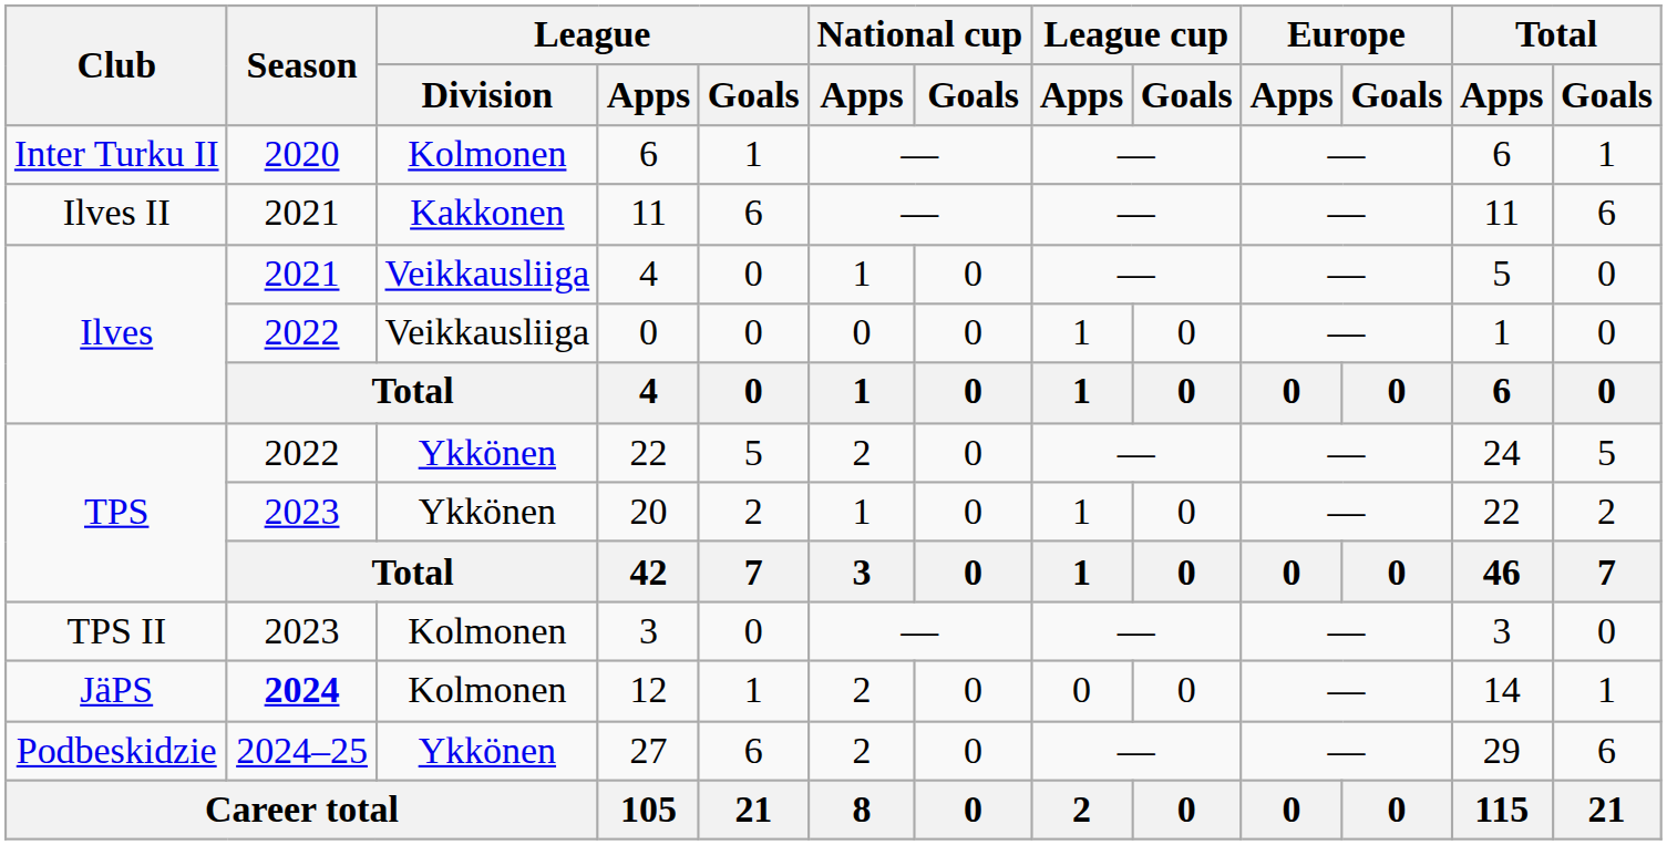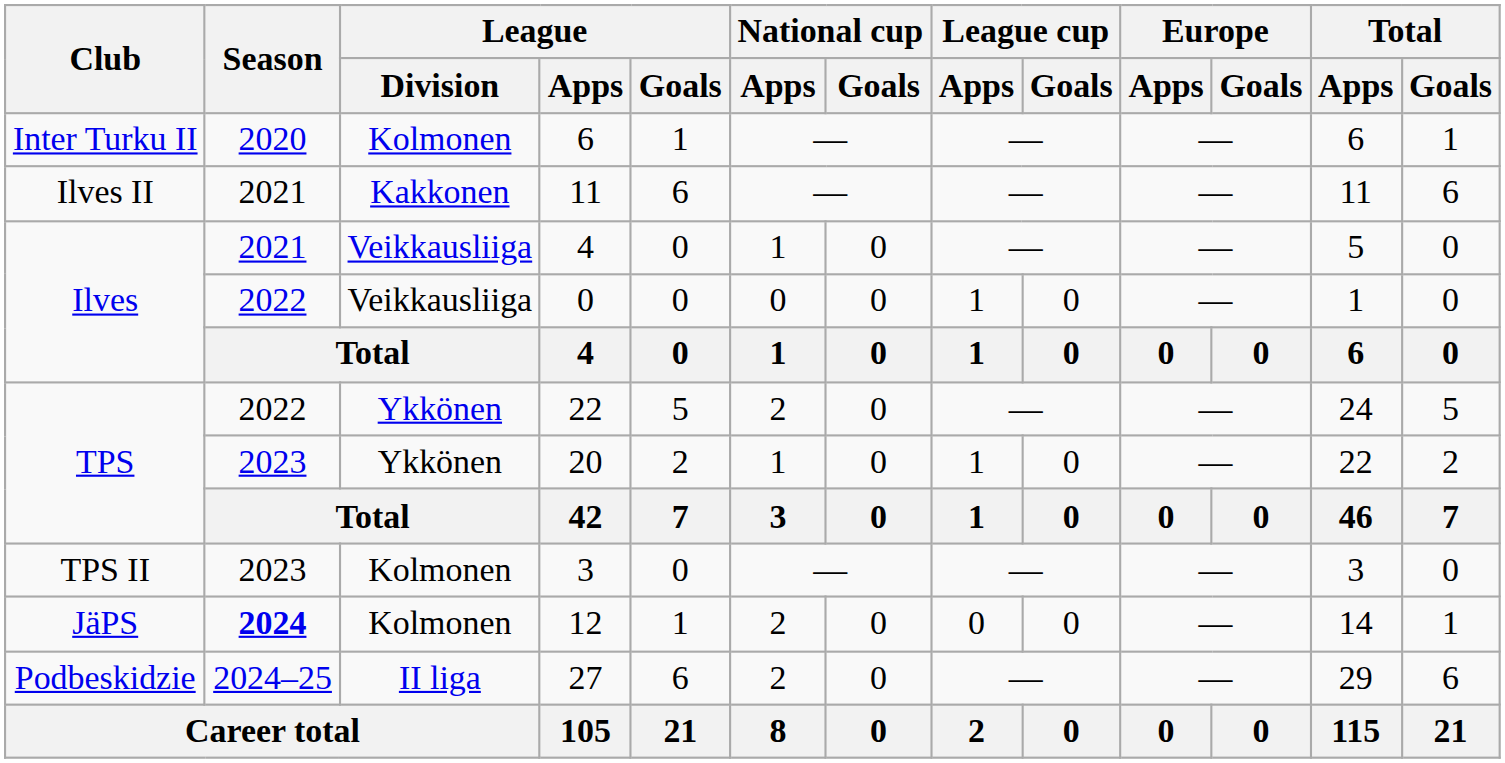 <table class="wikitable" style="text-align:center">
 <tr>
 <th rowspan="2">Club</th>
 <th rowspan="2">Season</th>
 <th colspan="3">League</th>
 <th colspan="2">National cup</th>
 <th colspan="2">League cup</th>
 <th colspan="2">Europe</th>
 <th colspan="2">Total</th>
 </tr>
 <tr>
 <th>Division</th>
 <th>Apps</th>
 <th>Goals</th>
 <th>Apps</th>
 <th>Goals</th>
 <th>Apps</th>
 <th>Goals</th>
 <th>Apps</th>
 <th>Goals</th>
 <th>Apps</th>
 <th>Goals</th>
 </tr>
 <tr>
 <td><a href='#'>Inter Turku II</a></td>
 <td><a href='#'>2020</a></td>
 <td><a href='#'>Kolmonen</a></td>
 <td>6</td>
 <td>1</td>
 <td colspan=2>—</td>
 <td colspan=2>—</td>
 <td colspan=2>—</td>
 <td>6</td>
 <td>1</td>
 </tr>
 <tr>
 <td>Ilves II</td>
 <td>2021</td>
 <td><a href='#'>Kakkonen</a></td>
 <td>11</td>
 <td>6</td>
 <td colspan=2>—</td>
 <td colspan=2>—</td>
 <td colspan=2>—</td>
 <td>11</td>
 <td>6</td>
 </tr>
 <tr>
 <td rowspan=3><a href='#'>Ilves</a></td>
 <td><a href='#'>2021</a></td>
 <td><a href='#'>Veikkausliiga</a></td>
 <td>4</td>
 <td>0</td>
 <td>1</td>
 <td>0</td>
 <td colspan=2>—</td>
 <td colspan=2>—</td>
 <td>5</td>
 <td>0</td>
 </tr>
 <tr>
 <td><a href='#'>2022</a></td>
 <td>Veikkausliiga</td>
 <td>0</td>
 <td>0</td>
 <td>0</td>
 <td>0</td>
 <td>1</td>
 <td>0</td>
 <td colspan=2>—</td>
 <td>1</td>
 <td>0</td>
 </tr>
 <tr>
 <th colspan="2">Total</th>
 <th>4</th>
 <th>0</th>
 <th>1</th>
 <th>0</th>
 <th>1</th>
 <th>0</th>
 <th>0</th>
 <th>0</th>
 <th>6</th>
 <th>0</th>
 </tr>
 <tr>
 <td rowspan=3><a href='#'>TPS</a></td>
 <td>2022</td>
 <td><a href='#'>Ykkönen</a></td>
 <td>22</td>
 <td>5</td>
 <td>2</td>
 <td>0</td>
 <td colspan=2>—</td>
 <td colspan=2>—</td>
 <td>24</td>
 <td>5</td>
 </tr>
 <tr>
 <td><a href='#'>2023</a></td>
 <td>Ykkönen</td>
 <td>20</td>
 <td>2</td>
 <td>1</td>
 <td>0</td>
 <td>1</td>
 <td>0</td>
 <td colspan=2>—</td>
 <td>22</td>
 <td>2</td>
 </tr>
 <tr>
 <th colspan="2">Total</th>
 <th>42</th>
 <th>7</th>
 <th>3</th>
 <th>0</th>
 <th>1</th>
 <th>0</th>
 <th>0</th>
 <th>0</th>
 <th>46</th>
 <th>7</th>
 </tr>
 <tr>
 <td>TPS II</td>
 <td>2023</td>
 <td>Kolmonen</td>
 <td>3</td>
 <td>0</td>
 <td colspan=2>—</td>
 <td colspan=2>—</td>
 <td colspan=2>—</td>
 <td>3</td>
 <td>0</td>
 </tr>
 <tr>
 <td><a href='#'>JäPS</a></td>
 <td><strong><a href='#'>2024</a></strong></td>
 <td>Kolmonen</td>
 <td>12</td>
 <td>1</td>
 <td>2</td>
 <td>0</td>
 <td>0</td>
 <td>0</td>
 <td colspan=2>—</td>
 <td>14</td>
 <td>1</td>
 </tr>
 <tr>
 <td><a href='#'>Podbeskidzie</a></td>
 <td><a href='#'>2024–25</a></td>
-<td><a href='#'>Ykkönen</a></td>
+<td><a href='#'>II liga</a></td>
 <td>27</td>
 <td>6</td>
 <td>2</td>
 <td>0</td>
 <td colspan=2>—</td>
 <td colspan=2>—</td>
 <td>29</td>
 <td>6</td>
 </tr>
 <tr>
 <th colspan="3">Career total</th>
 <th>105</th>
 <th>21</th>
 <th>8</th>
 <th>0</th>
 <th>2</th>
 <th>0</th>
 <th>0</th>
 <th>0</th>
 <th>115</th>
 <th>21</th>
 </tr>
 </table>
